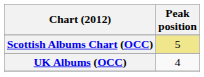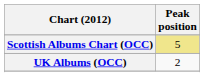 <table class="wikitable sortable plainrowheaders" style="text-align:center;">
 <tr>
 <th>Chart (2012)</th>
 <th>Peak<br>position</th>
 </tr>
 <tr>
 </tr>
 <tr>
 </tr>
 <tr>
 </tr>
 <tr>
 </tr>
 <tr>
 </tr>
 <tr>
 </tr>
 <tr>
 </tr>
 <tr>
 </tr>
 <tr>
 </tr>
 <tr>
 </tr>
 <tr>
 </tr>
 <tr>
 </tr>
 <tr>
 </tr>
 <tr>
 </tr>
 <tr>
 <th scope="row"><a href='#'>Scottish Albums Chart</a> (<a href='#'>OCC</a>)</th>
 <td style="background: khaki;">5</td>
 </tr>
 <tr>
 </tr>
 <tr>
 </tr>
 <tr>
 <th scope="row"><a href='#'>UK Albums</a> (<a href='#'>OCC</a>)</th>
-<td>4</td>
+<td>2</td>
 </tr>
 <tr>
 </tr>
 <tr>
 </tr>
 <tr>
 </tr>
 <tr>
 </tr>
 </table>
